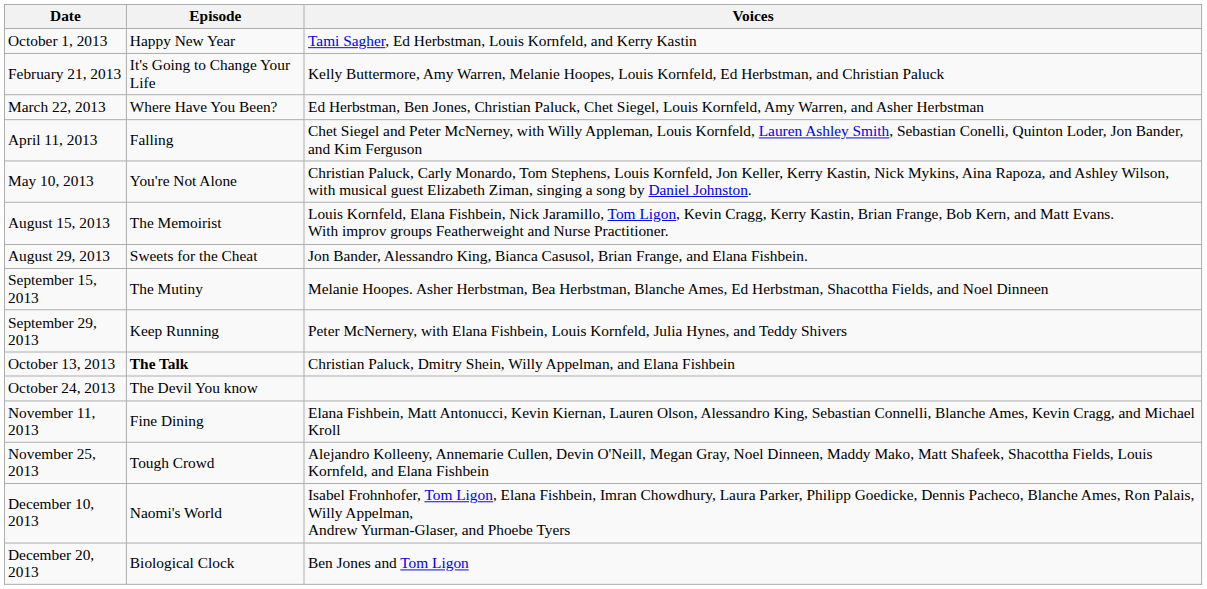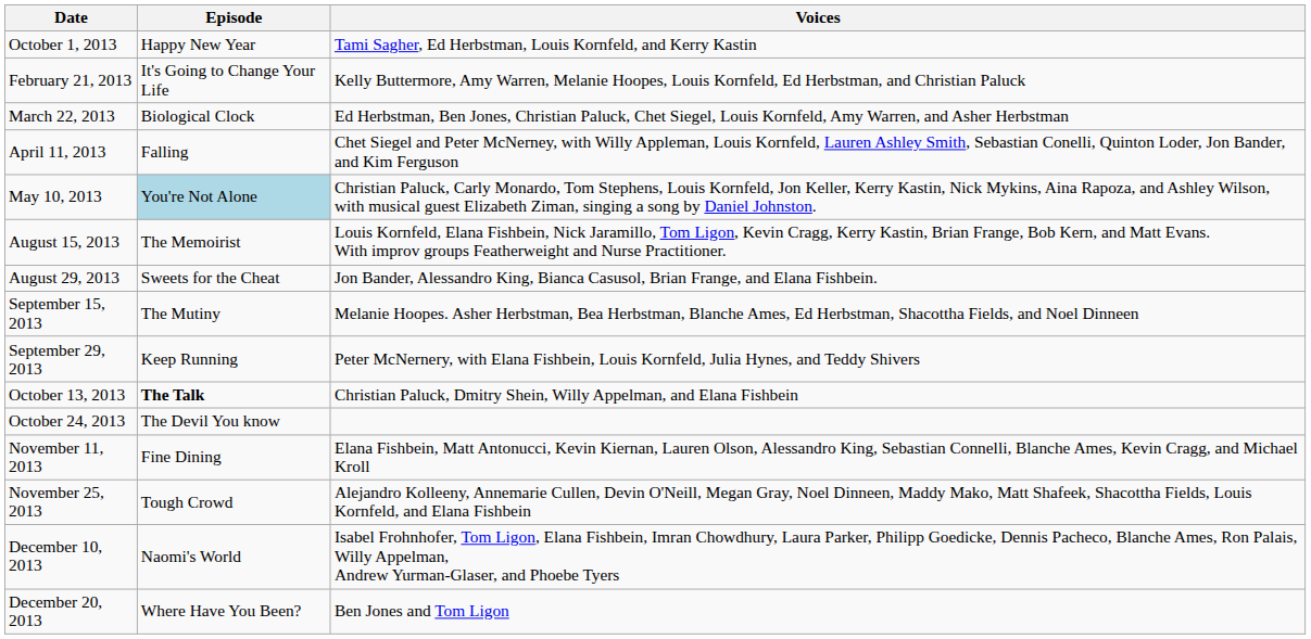 <table class="wikitable mw-collapsible mw-collapsed">
 <tr>
 <th>Date</th>
 <th>Episode</th>
 <th>Voices</th>
 </tr>
 <tr>
 <td>October 1, 2013</td>
 <td>Happy New Year</td>
 <td><a href='#'>Tami Sagher</a>, Ed Herbstman, Louis Kornfeld, and Kerry Kastin</td>
 </tr>
 <tr>
 <td>February 21, 2013</td>
 <td>It's Going to Change Your Life</td>
 <td>Kelly Buttermore, Amy Warren, Melanie Hoopes, Louis Kornfeld, Ed Herbstman, and Christian Paluck</td>
 </tr>
 <tr>
 <td>March 22, 2013</td>
-<td>Where Have You Been?</td>
+<td>Biological Clock</td>
 <td>Ed Herbstman, Ben Jones, Christian Paluck, Chet Siegel, Louis Kornfeld, Amy Warren, and Asher Herbstman</td>
 </tr>
 <tr>
 <td>April 11, 2013</td>
 <td>Falling</td>
 <td>Chet Siegel and Peter McNerney, with Willy Appleman, Louis Kornfeld, <a href='#'>Lauren Ashley Smith</a>, Sebastian Conelli, Quinton Loder, Jon Bander, and Kim Ferguson</td>
 </tr>
 <tr>
 <td>May 10, 2013</td>
-<td>You're Not Alone</td>
+<td style="background: lightblue;">You're Not Alone</td>
 <td>Christian Paluck, Carly Monardo, Tom Stephens, Louis Kornfeld, Jon Keller, Kerry Kastin, Nick Mykins, Aina Rapoza, and Ashley Wilson,<br>with musical guest Elizabeth Ziman, singing a song by <a href='#'>Daniel Johnston</a>.</td>
 </tr>
 <tr>
 <td>August 15, 2013</td>
 <td>The Memoirist</td>
 <td>Louis Kornfeld, Elana Fishbein, Nick Jaramillo, <a href='#'>Tom Ligon</a>, Kevin Cragg, Kerry Kastin, Brian Frange, Bob Kern, and Matt Evans.<br>With improv groups Featherweight and Nurse Practitioner.</td>
 </tr>
 <tr>
 <td>August 29, 2013</td>
 <td>Sweets for the Cheat</td>
 <td>Jon Bander, Alessandro King, Bianca Casusol, Brian Frange, and Elana Fishbein.</td>
 </tr>
 <tr>
 <td>September 15, 2013</td>
 <td>The Mutiny</td>
 <td>Melanie Hoopes. Asher Herbstman, Bea Herbstman, Blanche Ames, Ed Herbstman, Shacottha Fields, and Noel Dinneen</td>
 </tr>
 <tr>
 <td>September 29, 2013</td>
 <td>Keep Running</td>
 <td>Peter McNernery, with Elana Fishbein, Louis Kornfeld, Julia Hynes, and Teddy Shivers</td>
 </tr>
 <tr>
 <td>October 13, 2013</td>
 <td><strong>The Talk</strong></td>
 <td>Christian Paluck, Dmitry Shein, Willy Appelman, and Elana Fishbein</td>
 </tr>
 <tr>
 <td>October 24, 2013</td>
 <td>The Devil You know</td>
 <td></td>
 </tr>
 <tr>
 <td>November 11, 2013</td>
 <td>Fine Dining</td>
 <td>Elana Fishbein, Matt Antonucci, Kevin Kiernan, Lauren Olson, Alessandro King, Sebastian Connelli, Blanche Ames, Kevin Cragg, and Michael Kroll</td>
 </tr>
 <tr>
 <td>November 25, 2013</td>
 <td>Tough Crowd</td>
 <td>Alejandro Kolleeny, Annemarie Cullen, Devin O'Neill, Megan Gray, Noel Dinneen, Maddy Mako, Matt Shafeek, Shacottha Fields, Louis Kornfeld, and Elana Fishbein</td>
 </tr>
 <tr>
 <td>December 10, 2013</td>
 <td>Naomi's World</td>
 <td>Isabel Frohnhofer, <a href='#'>Tom Ligon</a>, Elana Fishbein, Imran Chowdhury, Laura Parker, Philipp Goedicke, Dennis Pacheco, Blanche Ames, Ron Palais, Willy Appelman,<br>Andrew Yurman-Glaser, and Phoebe Tyers</td>
 </tr>
 <tr>
 <td>December 20, 2013</td>
-<td>Biological Clock</td>
+<td>Where Have You Been?</td>
 <td>Ben Jones and <a href='#'>Tom Ligon</a></td>
 </tr>
 </table>
